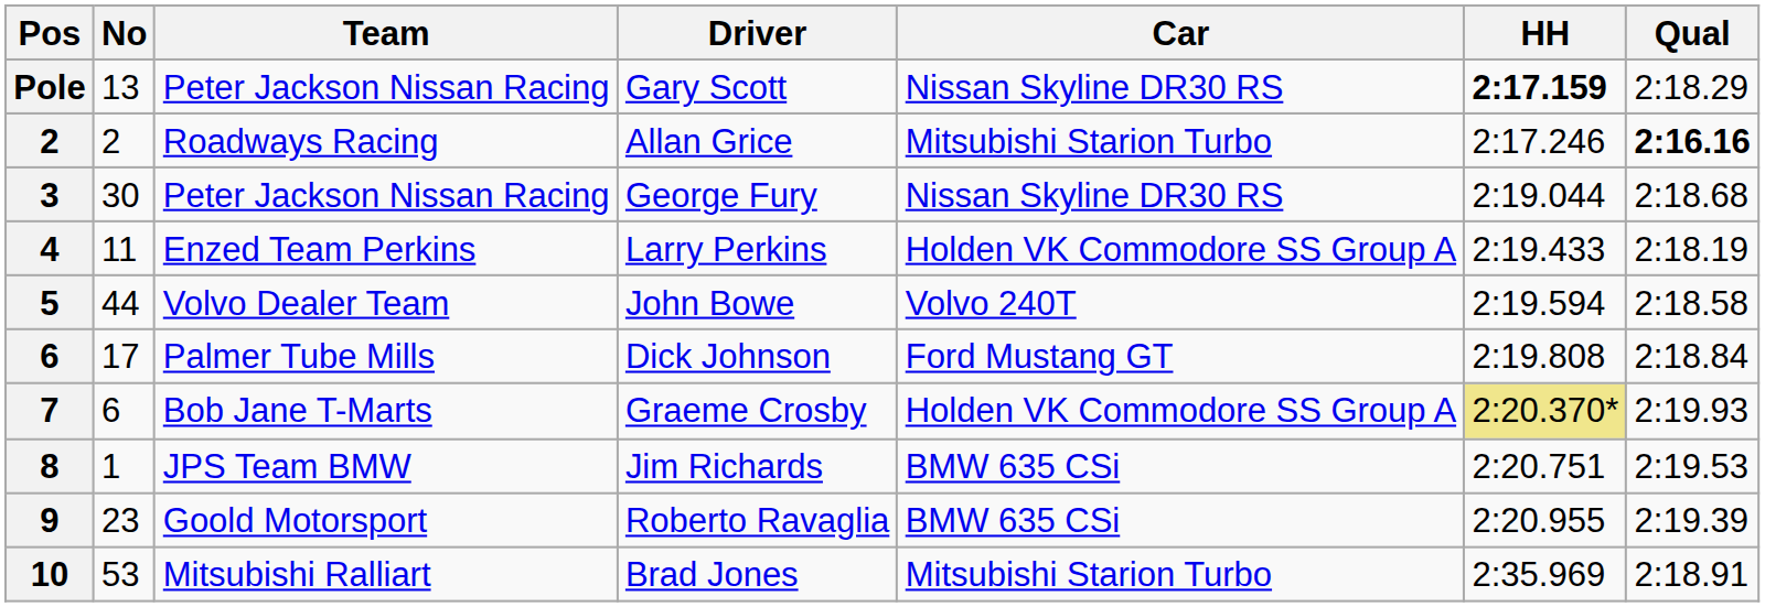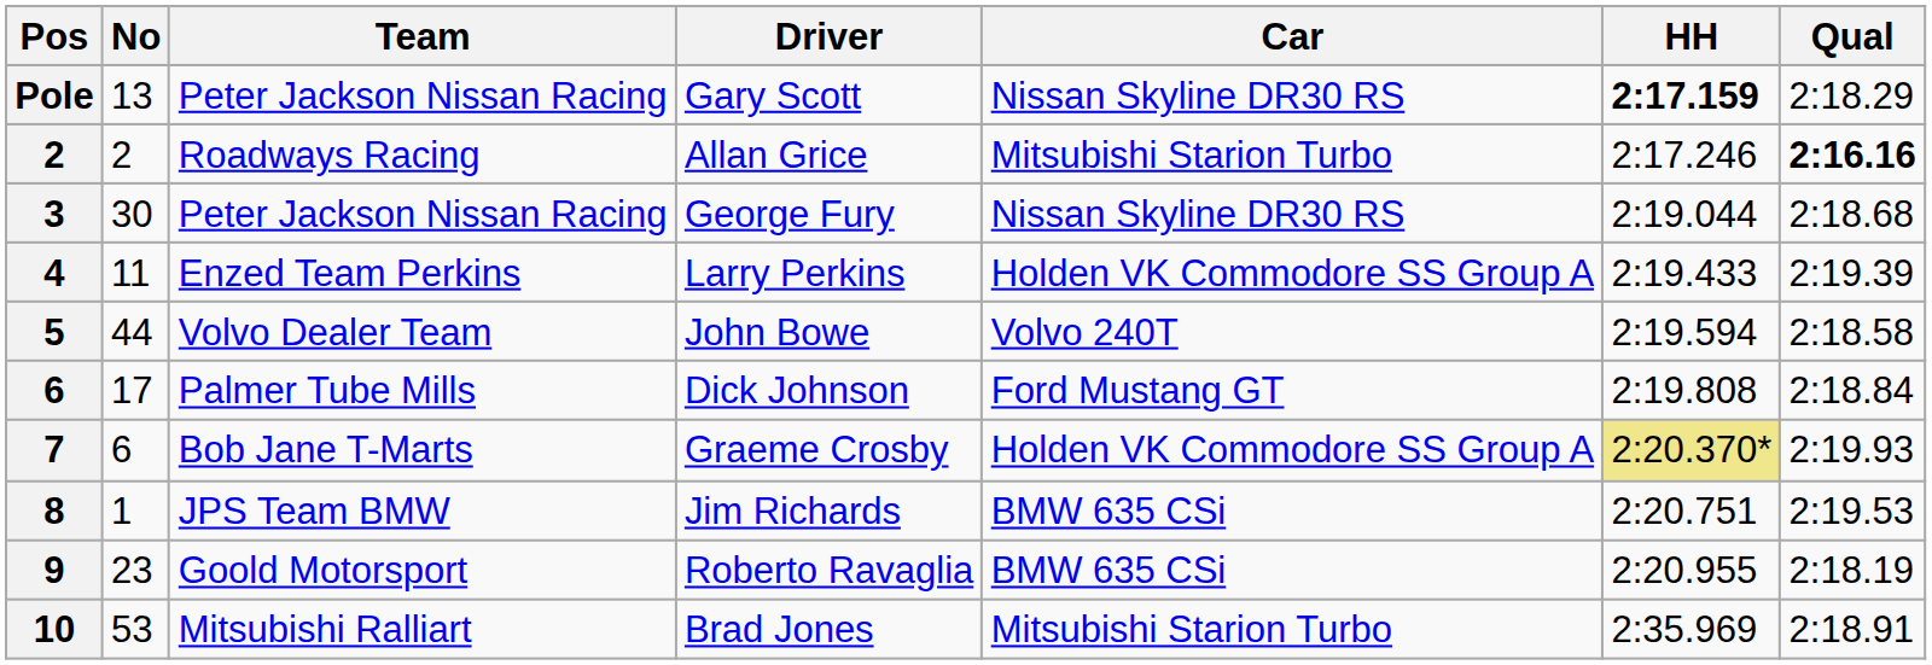 <table class="wikitable sortable" style="font-size: 95%;">
 <tr>
 <th>Pos</th>
 <th>No</th>
 <th>Team</th>
 <th>Driver</th>
 <th>Car</th>
 <th>HH</th>
 <th>Qual</th>
 </tr>
 <tr>
 <th>Pole</th>
 <td>13</td>
 <td><a href='#'>Peter Jackson Nissan Racing</a></td>
 <td> <a href='#'>Gary Scott</a></td>
 <td><a href='#'>Nissan Skyline DR30 RS</a></td>
 <td><strong>2:17.159</strong></td>
 <td>2:18.29</td>
 </tr>
 <tr>
 <th>2</th>
 <td>2</td>
 <td><a href='#'>Roadways Racing</a></td>
 <td> <a href='#'>Allan Grice</a></td>
 <td><a href='#'>Mitsubishi Starion Turbo</a></td>
 <td>2:17.246</td>
 <td><strong>2:16.16</strong></td>
 </tr>
 <tr>
 <th>3</th>
 <td>30</td>
 <td><a href='#'>Peter Jackson Nissan Racing</a></td>
 <td> <a href='#'>George Fury</a></td>
 <td><a href='#'>Nissan Skyline DR30 RS</a></td>
 <td>2:19.044</td>
 <td>2:18.68</td>
 </tr>
 <tr>
 <th>4</th>
 <td>11</td>
 <td><a href='#'>Enzed Team Perkins</a></td>
 <td> <a href='#'>Larry Perkins</a></td>
 <td><a href='#'>Holden VK Commodore SS Group A</a></td>
 <td>2:19.433</td>
-<td>2:18.19</td>
+<td>2:19.39</td>
 </tr>
 <tr>
 <th>5</th>
 <td>44</td>
 <td><a href='#'>Volvo Dealer Team</a></td>
 <td> <a href='#'>John Bowe</a></td>
 <td><a href='#'>Volvo 240T</a></td>
 <td>2:19.594</td>
 <td>2:18.58</td>
 </tr>
 <tr>
 <th>6</th>
 <td>17</td>
 <td><a href='#'>Palmer Tube Mills</a></td>
 <td> <a href='#'>Dick Johnson</a></td>
 <td><a href='#'>Ford Mustang GT</a></td>
 <td>2:19.808</td>
 <td>2:18.84</td>
 </tr>
 <tr>
 <th>7</th>
 <td>6</td>
 <td><a href='#'>Bob Jane T-Marts</a></td>
 <td> <a href='#'>Graeme Crosby</a></td>
 <td><a href='#'>Holden VK Commodore SS Group A</a></td>
 <td style="background: khaki;">2:20.370*</td>
 <td>2:19.93</td>
 </tr>
 <tr>
 <th>8</th>
 <td>1</td>
 <td><a href='#'>JPS Team BMW</a></td>
 <td> <a href='#'>Jim Richards</a></td>
 <td><a href='#'>BMW 635 CSi</a></td>
 <td>2:20.751</td>
 <td>2:19.53</td>
 </tr>
 <tr>
 <th>9</th>
 <td>23</td>
 <td><a href='#'>Goold Motorsport</a></td>
 <td> <a href='#'>Roberto Ravaglia</a></td>
 <td><a href='#'>BMW 635 CSi</a></td>
 <td>2:20.955</td>
-<td>2:19.39</td>
+<td>2:18.19</td>
 </tr>
 <tr>
 <th>10</th>
 <td>53</td>
 <td><a href='#'>Mitsubishi Ralliart</a></td>
 <td> <a href='#'>Brad Jones</a></td>
 <td><a href='#'>Mitsubishi Starion Turbo</a></td>
 <td>2:35.969</td>
 <td>2:18.91</td>
 </tr>
 </table>
